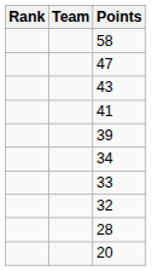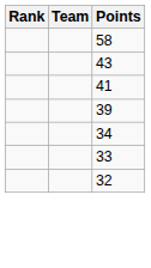 <table class=wikitable>
 <tr>
 <th>Rank</th>
 <th>Team</th>
 <th>Points</th>
 </tr>
 <tr>
 <td></td>
 <td></td>
 <td>58</td>
-</tr>
-<tr>
-<td></td>
-<td></td>
-<td>47</td>
 </tr>
 <tr>
 <td></td>
 <td></td>
 <td>43</td>
 </tr>
 <tr>
 <td></td>
 <td></td>
 <td>41</td>
 </tr>
 <tr>
 <td></td>
 <td></td>
 <td>39</td>
 </tr>
 <tr>
 <td></td>
 <td></td>
 <td>34</td>
 </tr>
 <tr>
 <td></td>
 <td></td>
 <td>33</td>
 </tr>
 <tr>
 <td></td>
 <td></td>
 <td>32</td>
 </tr>
-<tr>
-<td></td>
-<td></td>
-<td>28</td>
-</tr>
-<tr>
-<td></td>
-<td></td>
-<td>20</td>
-</tr>
 </table>
